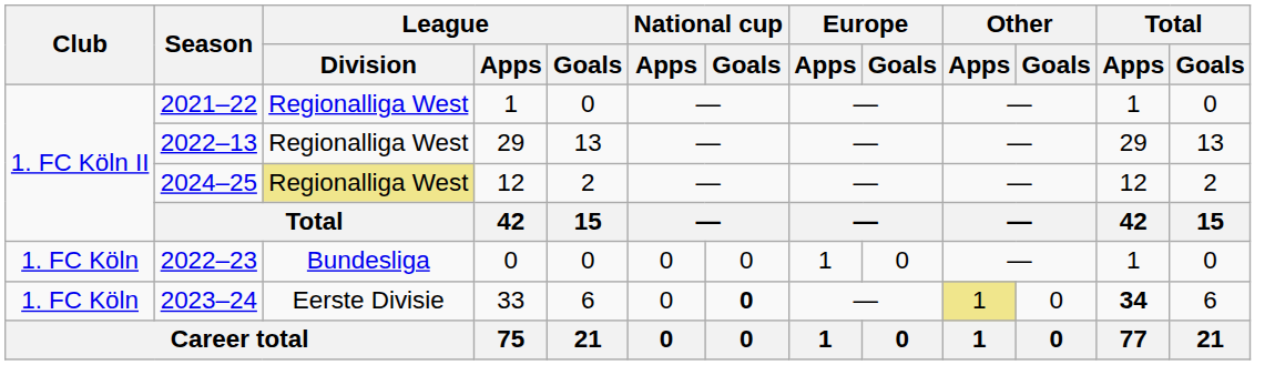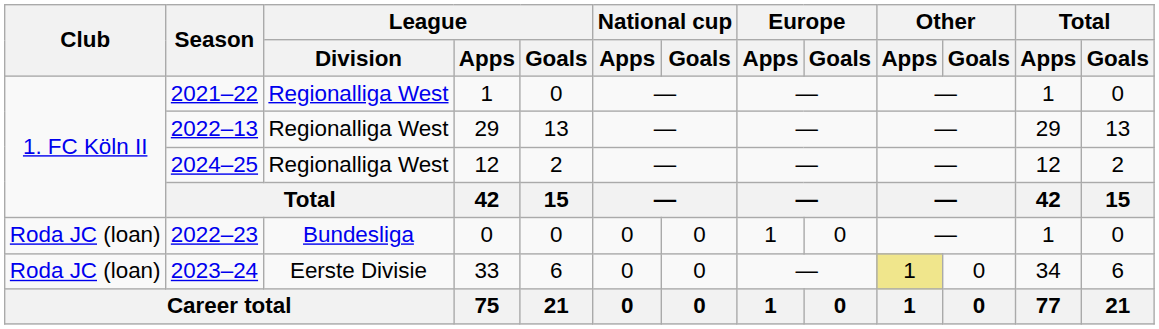 <table class="wikitable" style="text-align:center">
 <tr>
 <th rowspan="2">Club</th>
 <th rowspan="2">Season</th>
 <th colspan="3">League</th>
 <th colspan="2">National cup</th>
 <th colspan="2">Europe</th>
 <th colspan="2">Other</th>
 <th colspan="2">Total</th>
 </tr>
 <tr>
 <th>Division</th>
 <th>Apps</th>
 <th>Goals</th>
 <th>Apps</th>
 <th>Goals</th>
 <th>Apps</th>
 <th>Goals</th>
 <th>Apps</th>
 <th>Goals</th>
 <th>Apps</th>
 <th>Goals</th>
 </tr>
 <tr>
 <td rowspan="4"><a href='#'>1. FC Köln II</a></td>
 <td><a href='#'>2021–22</a></td>
 <td><a href='#'>Regionalliga West</a></td>
 <td>1</td>
 <td>0</td>
 <td colspan="2">—</td>
 <td colspan="2">—</td>
 <td colspan="2">—</td>
 <td>1</td>
 <td>0</td>
 </tr>
 <tr>
 <td><a href='#'>2022–13</a></td>
 <td>Regionalliga West</td>
 <td>29</td>
 <td>13</td>
 <td colspan="2">—</td>
 <td colspan="2">—</td>
 <td colspan="2">—</td>
 <td>29</td>
 <td>13</td>
 </tr>
 <tr>
 <td><a href='#'>2024–25</a></td>
-<td style="background: khaki;">Regionalliga West</td>
+<td>Regionalliga West</td>
 <td>12</td>
 <td>2</td>
 <td colspan="2">—</td>
 <td colspan="2">—</td>
 <td colspan="2">—</td>
 <td>12</td>
 <td>2</td>
 </tr>
 <tr>
 <th colspan="2">Total</th>
 <th>42</th>
 <th>15</th>
 <th colspan="2">—</th>
 <th colspan="2">—</th>
 <th colspan="2">—</th>
 <th>42</th>
 <th>15</th>
 </tr>
 <tr>
-<td><a href='#'>1. FC Köln</a></td>
+<td><a href='#'>Roda JC</a> (loan)</td>
 <td><a href='#'>2022–23</a></td>
 <td><a href='#'>Bundesliga</a></td>
 <td>0</td>
 <td>0</td>
 <td>0</td>
 <td>0</td>
 <td>1</td>
 <td>0</td>
 <td colspan="2">—</td>
 <td>1</td>
 <td>0</td>
 </tr>
 <tr>
-<td><a href='#'>1. FC Köln</a></td>
+<td><a href='#'>Roda JC</a> (loan)</td>
 <td><a href='#'>2023–24</a></td>
 <td>Eerste Divisie</td>
 <td>33</td>
 <td>6</td>
 <td>0</td>
-<td><strong>0</strong></td>
+<td>0</td>
 <td colspan="2">—</td>
 <td style="background: khaki;">1</td>
 <td>0</td>
-<td><strong>34</strong></td>
+<td>34</td>
 <td>6</td>
 </tr>
 <tr>
 <th colspan="3">Career total</th>
 <th>75</th>
 <th>21</th>
 <th>0</th>
 <th>0</th>
 <th>1</th>
 <th>0</th>
 <th>1</th>
 <th>0</th>
 <th>77</th>
 <th>21</th>
 </tr>
 </table>
